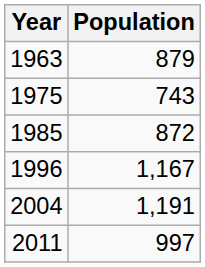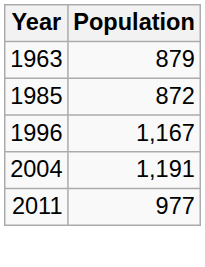 <table class="wikitable" style="line-height:1.1em;">
 <tr>
 <th>Year</th>
 <th>Population</th>
 </tr>
 <tr align="right">
 <td>1963</td>
 <td>879</td>
-</tr>
-<tr align="right">
-<td>1975</td>
-<td>743</td>
 </tr>
 <tr align="right">
 <td>1985</td>
 <td>872</td>
 </tr>
 <tr align="right">
 <td>1996</td>
 <td>1,167</td>
 </tr>
 <tr align="right">
 <td>2004</td>
 <td>1,191</td>
 </tr>
 <tr align="right">
 <td>2011</td>
-<td>997</td>
+<td>977</td>
 </tr>
 </table>
